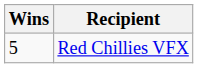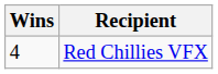 <table class="wikitable">
 <tr>
 <th>Wins</th>
 <th>Recipient</th>
 </tr>
 <tr>
-<td>5</td>
+<td>4</td>
 <td><a href='#'>Red Chillies VFX</a></td>
 </tr>
 </table>
